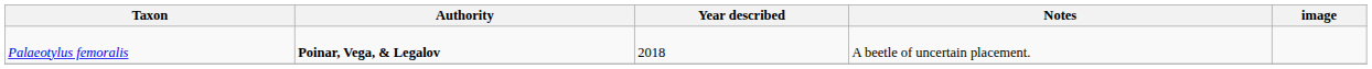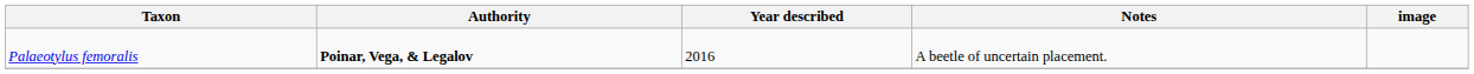 <table class="wikitable sortable" align="center" width="100%">
 <tr>
 <th>Taxon</th>
 <th>Authority</th>
 <th>Year described</th>
 <th>Notes</th>
 <th>image</th>
 </tr>
 <tr>
 <td><br><em><a href='#'>Palaeotylus femoralis</a></em></td>
 <td><strong><br>Poinar, Vega, & Legalov</strong></td>
-<td><br>2018</td>
+<td><br>2016</td>
 <td><br>A beetle of uncertain placement.</td>
 <td></td>
 </tr>
 <tr>
 </tr>
 </table>
